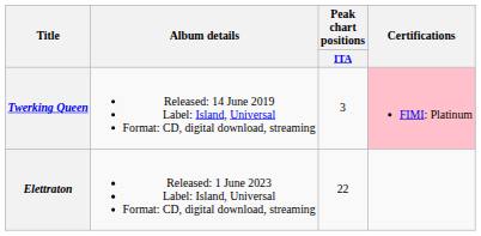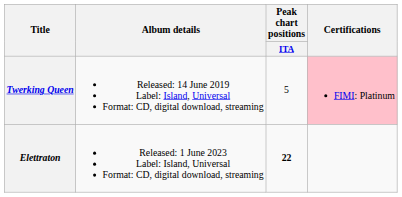 <table class="wikitable plainrowheaders" style="text-align:center;">
 <tr>
 <th scope="col" rowspan="2">Title</th>
 <th scope="col" rowspan="2">Album details</th>
 <th scope="col">Peak chart positions</th>
 <th scope="col" rowspan="2">Certifications</th>
 </tr>
 <tr>
 <th scope="col" style="width:3em;font-size:90%;"><a href='#'>ITA</a><br></th>
 </tr>
 <tr>
 <th scope="row"><em><a href='#'>Twerking Queen</a></em></th>
 <td><br><ul><li>Released: 14 June 2019</li><li>Label: <a href='#'>Island</a>, <a href='#'>Universal</a></li><li>Format: CD, digital download, streaming</li></ul></td>
-<td>3</td>
+<td>5</td>
 <td style="background: pink;"><br><ul><li><a href='#'>FIMI</a>: Platinum</li></ul></td>
 </tr>
 <tr>
 <th scope="row"><em>Elettraton</em></th>
 <td><br><ul><li>Released: 1 June 2023</li><li>Label: Island, Universal</li><li>Format: CD, digital download, streaming</li></ul></td>
-<td>22</td>
+<td><strong>22</strong></td>
 <td></td>
 </tr>
 </table>
